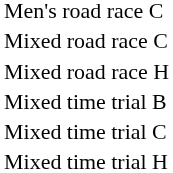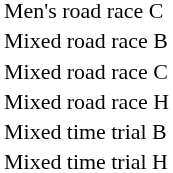 <table>
 <tr>
 <td>Men's road race C</td>
+<td></td>
+<td></td>
+<td></td>
+</tr>
+<tr>
+<td>Mixed road race B</td>
 <td></td>
 <td></td>
 <td></td>
 </tr>
 <tr>
 <td>Mixed road race C</td>
 <td></td>
 <td></td>
 <td></td>
 </tr>
 <tr>
 <td>Mixed road race H</td>
 <td></td>
 <td></td>
 <td></td>
 </tr>
 <tr>
 <td>Mixed time trial B</td>
 <td></td>
 <td></td>
 <td></td>
 </tr>
 <tr>
-<td>Mixed time trial C</td>
-<td></td>
-<td></td>
-<td></td>
-</tr>
-<tr>
 <td>Mixed time trial H</td>
 <td></td>
 <td></td>
 <td></td>
 </tr>
 </table>
